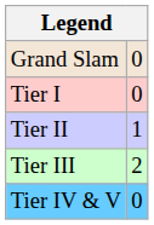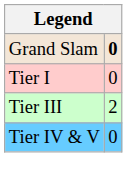 <table class="wikitable sortable mw-collapsible mw-collapsed">
 <tr>
 <th colspan=2>Legend</th>
 </tr>
 <tr style="background:#f3e6d7;">
 <td>Grand Slam</td>
-<td align="center">0</td>
+<td align="center"><strong>0</strong></td>
 </tr>
 <tr bgcolor="#ffcccc">
 <td>Tier I</td>
 <td align="center">0</td>
-</tr>
-<tr bgcolor="#ccccff">
-<td>Tier II</td>
-<td align="center">1</td>
 </tr>
 <tr style="background:#ccffcc;">
 <td>Tier III</td>
 <td align="center">2</td>
 </tr>
 <tr bgcolor="#66CCFF">
 <td>Tier IV & V</td>
 <td align="center">0</td>
 </tr>
 </table>
